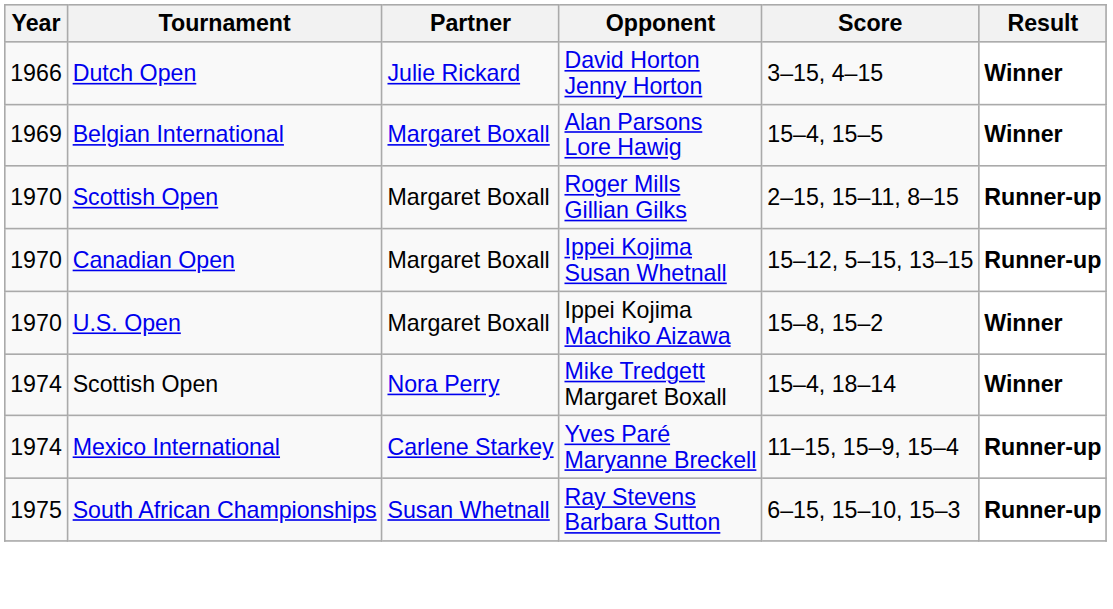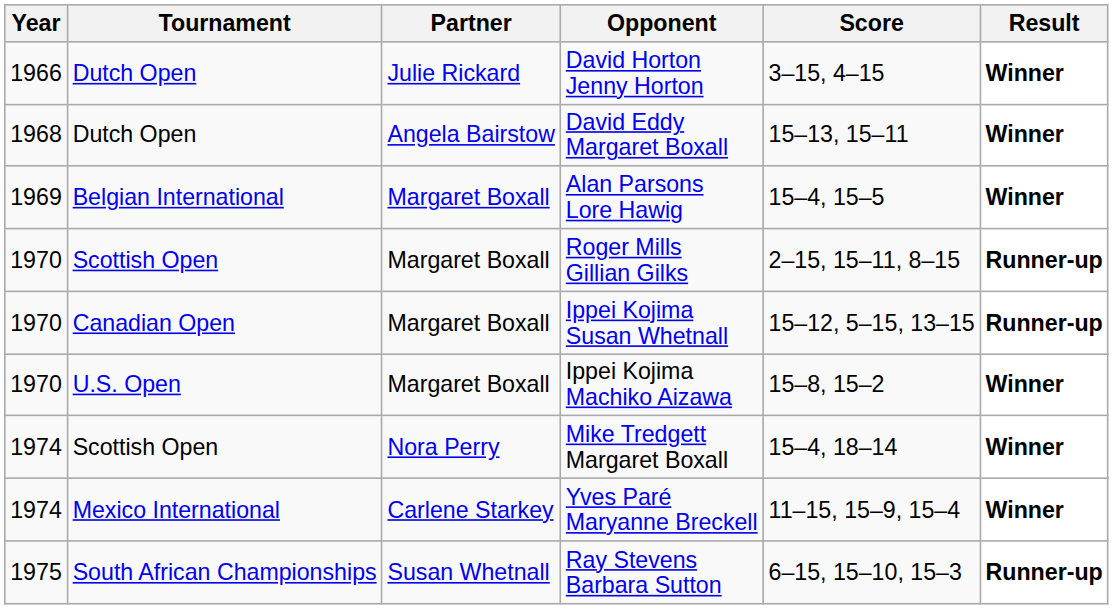 <table class="sortable wikitable" style="font-size: 90%;">
 <tr>
 <th>Year</th>
 <th>Tournament</th>
 <th>Partner</th>
 <th>Opponent</th>
 <th>Score</th>
 <th>Result</th>
 </tr>
 <tr>
 <td align="center">1966</td>
 <td align="left"><a href='#'>Dutch Open</a></td>
 <td align="left"> <a href='#'>Julie Rickard</a></td>
 <td align="left"> <a href='#'>David Horton</a><br> <a href='#'>Jenny Horton</a></td>
 <td align="left">3–15, 4–15</td>
+<td style="text-align:left; background:white"> <strong>Winner</strong></td>
+</tr>
+<tr>
+<td align="center">1968</td>
+<td align="left">Dutch Open</td>
+<td align="left"> <a href='#'>Angela Bairstow</a></td>
+<td align="left"> <a href='#'>David Eddy</a><br> <a href='#'>Margaret Boxall</a></td>
+<td align="left">15–13, 15–11</td>
 <td style="text-align:left; background:white"> <strong>Winner</strong></td>
 </tr>
 <tr>
 <td align="center">1969</td>
 <td align="left"><a href='#'>Belgian International</a></td>
 <td align="left"> <a href='#'>Margaret Boxall</a></td>
 <td align="left"> <a href='#'>Alan Parsons</a><br> <a href='#'>Lore Hawig</a></td>
 <td align="left">15–4, 15–5</td>
 <td style="text-align:left; background:white"> <strong>Winner</strong></td>
 </tr>
 <tr>
 <td align="center">1970</td>
 <td align="left"><a href='#'>Scottish Open</a></td>
 <td align="left"> Margaret Boxall</td>
 <td align="left"> <a href='#'>Roger Mills</a><br> <a href='#'>Gillian Gilks</a></td>
 <td align="left">2–15, 15–11, 8–15</td>
 <td style="text-align:left; background:white"> <strong>Runner-up</strong></td>
 </tr>
 <tr>
 <td align="center">1970</td>
 <td align="left"><a href='#'>Canadian Open</a></td>
 <td align="left"> Margaret Boxall</td>
 <td align="left"> <a href='#'>Ippei Kojima</a><br> <a href='#'>Susan Whetnall</a></td>
 <td align="left">15–12, 5–15, 13–15</td>
 <td style="text-align:left; background:white"> <strong>Runner-up</strong></td>
 </tr>
 <tr>
 <td align="center">1970</td>
 <td align="left"><a href='#'>U.S. Open</a></td>
 <td align="left"> Margaret Boxall</td>
 <td align="left"> Ippei Kojima<br> <a href='#'>Machiko Aizawa</a></td>
 <td align="left">15–8, 15–2</td>
 <td style="text-align:left; background:white"> <strong>Winner</strong></td>
 </tr>
 <tr>
 <td align="center">1974</td>
 <td align="left">Scottish Open</td>
 <td align="left"> <a href='#'>Nora Perry</a></td>
 <td align="left"> <a href='#'>Mike Tredgett</a><br> Margaret Boxall</td>
 <td align="left">15–4, 18–14</td>
 <td style="text-align:left; background:white"> <strong>Winner</strong></td>
 </tr>
 <tr>
 <td align="center">1974</td>
 <td align="left"><a href='#'>Mexico International</a></td>
 <td align="left"> <a href='#'>Carlene Starkey</a></td>
 <td align="left"> <a href='#'>Yves Paré</a><br> <a href='#'>Maryanne Breckell</a></td>
 <td align="left">11–15, 15–9, 15–4</td>
-<td style="text-align:left; background:white"> <strong>Runner-up</strong></td>
+<td style="text-align:left; background:white"> <strong>Winner</strong></td>
 </tr>
 <tr>
 <td align="center">1975</td>
 <td align="left"><a href='#'>South African Championships</a></td>
 <td align="left"> <a href='#'>Susan Whetnall</a></td>
 <td align="left"> <a href='#'>Ray Stevens</a><br> <a href='#'>Barbara Sutton</a></td>
 <td align="left">6–15, 15–10, 15–3</td>
 <td style="text-align:left; background:white"> <strong>Runner-up</strong></td>
 </tr>
 </table>
